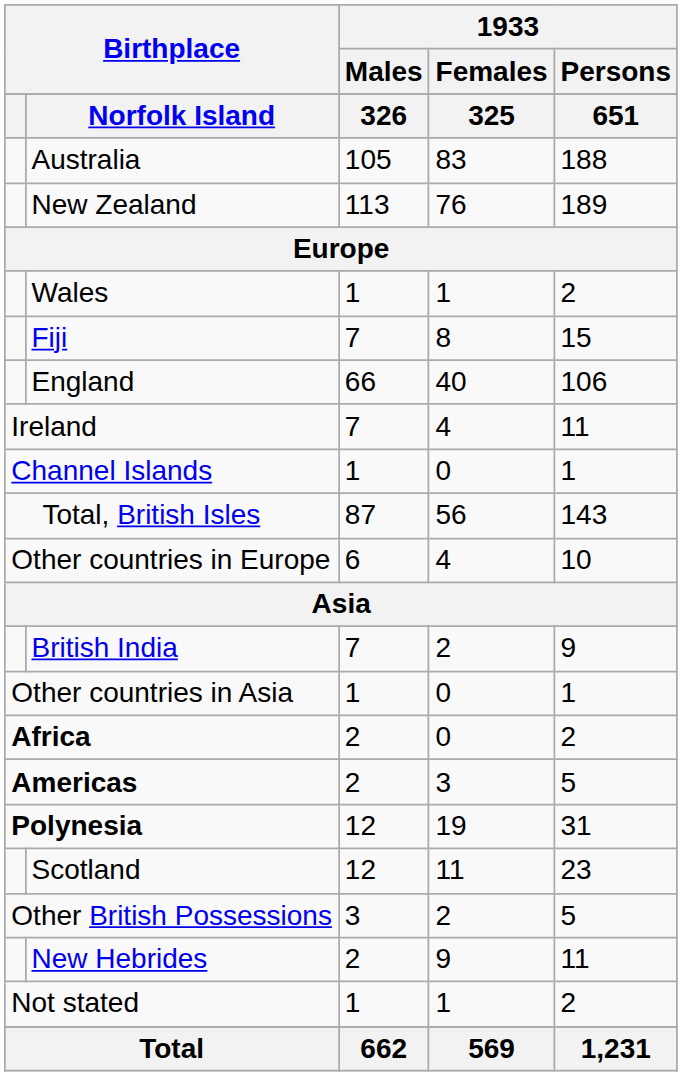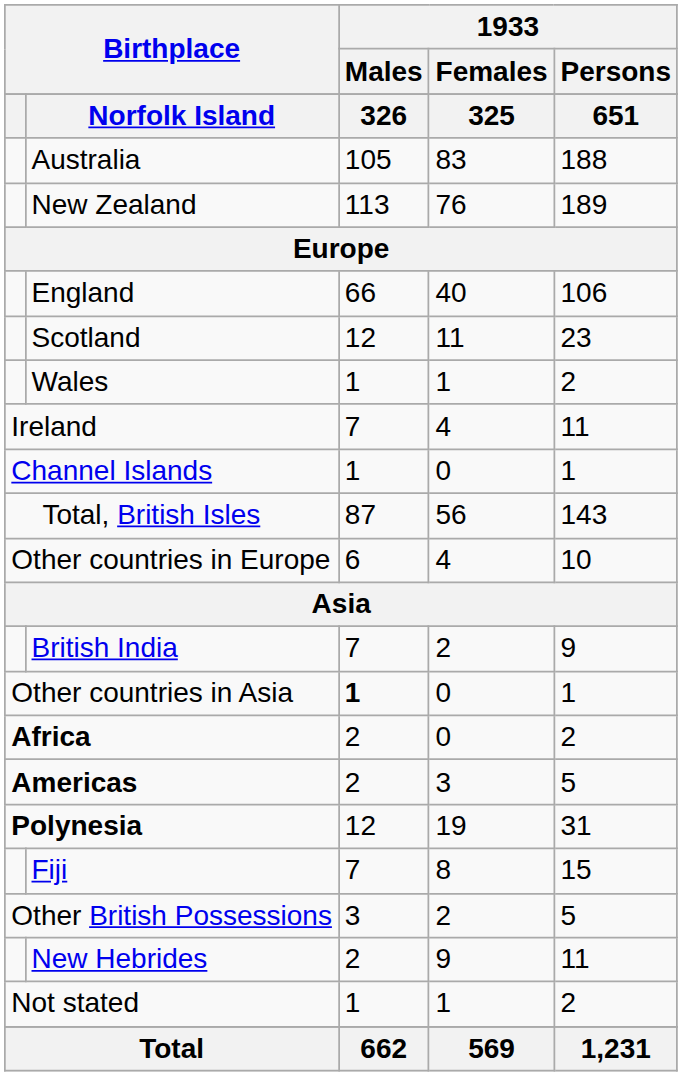 <table class="wikitable" style="text-align:left">
 <tr>
 <th rowspan=2 ! colspan="2"><a href='#'>Birthplace</a></th>
 <th colspan=3>1933</th>
 </tr>
 <tr>
 <th colspan="1">Males</th>
 <th>Females</th>
 <th>Persons</th>
 </tr>
 <tr align=right>
 </tr>
 <tr>
 <th style="text-align:center;"></th>
 <th><a href='#'>Norfolk Island</a></th>
 <th>326</th>
 <th>325</th>
 <th>651</th>
 </tr>
 <tr>
 <td align=left></td>
 <td>Australia</td>
 <td>105</td>
 <td>83</td>
 <td>188</td>
 </tr>
 <tr>
 <td align=left></td>
 <td>New Zealand</td>
 <td>113</td>
 <td>76</td>
 <td>189</td>
 </tr>
 <tr>
 <th colspan="5">Europe</th>
 </tr>
 <tr>
 <td align=left></td>
+<td>England</td>
+<td>66</td>
+<td>40</td>
+<td>106</td>
+</tr>
+<tr>
+<td align=left></td>
+<td>Scotland</td>
+<td>12</td>
+<td>11</td>
+<td>23</td>
+</tr>
+<tr>
+<td align=left></td>
 <td>Wales</td>
 <td>1</td>
 <td>1</td>
 <td>2</td>
-</tr>
-<tr>
-<td align=left></td>
-<td><a href='#'>Fiji</a></td>
-<td>7</td>
-<td>8</td>
-<td>15</td>
-</tr>
-<tr>
-<td align=left></td>
-<td>England</td>
-<td>66</td>
-<td>40</td>
-<td>106</td>
 </tr>
 <tr>
 <td colspan="2">Ireland</td>
 <td>7</td>
 <td>4</td>
 <td>11</td>
 </tr>
 <tr>
 <td colspan="2"><a href='#'>Channel Islands</a></td>
 <td>1</td>
 <td>0</td>
 <td>1</td>
 </tr>
 <tr>
 <td colspan="2">    Total, <a href='#'>British Isles</a></td>
 <td>87</td>
 <td>56</td>
 <td>143</td>
 </tr>
 <tr>
 <td colspan="2">Other countries in Europe</td>
 <td>6</td>
 <td>4</td>
 <td>10</td>
 </tr>
 <tr>
 <th colspan="5">Asia</th>
 </tr>
 <tr>
 <td align=left></td>
 <td><a href='#'>British India</a></td>
 <td>7</td>
 <td>2</td>
 <td>9</td>
 </tr>
 <tr>
 <td colspan="2">Other countries in Asia</td>
-<td>1</td>
+<td><strong>1</strong></td>
 <td>0</td>
 <td>1</td>
 </tr>
 <tr>
 <td colspan="2"><strong>Africa</strong></td>
 <td>2</td>
 <td>0</td>
 <td>2</td>
 </tr>
 <tr>
 <td colspan="2"><strong>Americas</strong></td>
 <td>2</td>
 <td>3</td>
 <td>5</td>
 </tr>
 <tr>
 <td colspan="2"><strong>Polynesia</strong></td>
 <td>12</td>
 <td>19</td>
 <td>31</td>
 </tr>
 <tr>
 <td align=left></td>
-<td>Scotland</td>
-<td>12</td>
-<td>11</td>
-<td>23</td>
+<td><a href='#'>Fiji</a></td>
+<td>7</td>
+<td>8</td>
+<td>15</td>
 </tr>
 <tr>
 <td colspan="2">Other <a href='#'>British Possessions</a></td>
 <td>3</td>
 <td>2</td>
 <td>5</td>
 </tr>
 <tr>
 <td align=left></td>
 <td><a href='#'>New Hebrides</a></td>
 <td>2</td>
 <td>9</td>
 <td>11</td>
 </tr>
 <tr>
 <td colspan="2">Not stated</td>
 <td>1</td>
 <td>1</td>
 <td>2</td>
 </tr>
 <tr>
 </tr>
 <tr align=right bgcolor=#EEEEEE>
 <th colspan="2">Total</th>
 <th>662</th>
 <th>569</th>
 <th>1,231</th>
 </tr>
 </table>
